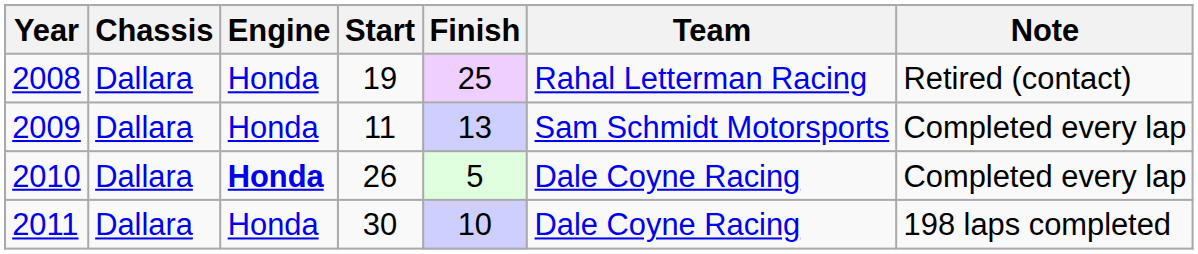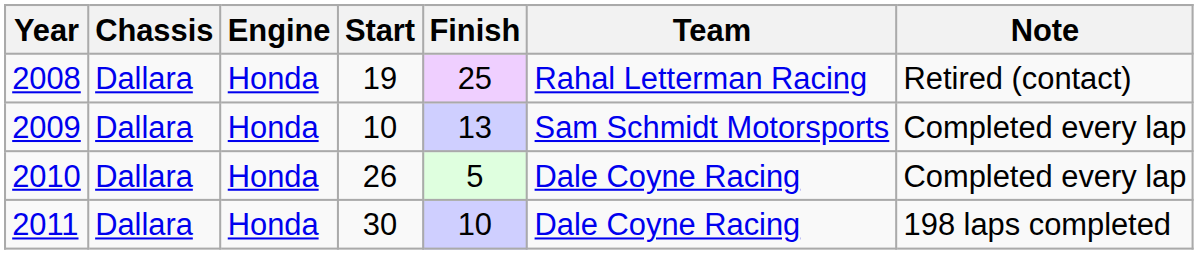 <table class="wikitable" style="font-size: 95%;">
 <tr>
 <th>Year</th>
 <th>Chassis</th>
 <th>Engine</th>
 <th>Start</th>
 <th>Finish</th>
 <th>Team</th>
 <th>Note</th>
 </tr>
 <tr>
 <td><a href='#'>2008</a></td>
 <td><a href='#'>Dallara</a></td>
 <td><a href='#'>Honda</a></td>
 <td align=center>19</td>
 <td align=center style="background:#efcfff;">25</td>
 <td nowrap><a href='#'>Rahal Letterman Racing</a></td>
 <td>Retired (contact)</td>
 </tr>
 <tr>
 <td><a href='#'>2009</a></td>
 <td><a href='#'>Dallara</a></td>
 <td><a href='#'>Honda</a></td>
-<td align=center>11</td>
+<td align=center>10</td>
 <td align=center style="background:#cfcfff;">13</td>
 <td nowrap><a href='#'>Sam Schmidt Motorsports</a></td>
 <td>Completed every lap</td>
 </tr>
 <tr>
 <td><a href='#'>2010</a></td>
 <td><a href='#'>Dallara</a></td>
-<td><strong><a href='#'>Honda</a></strong></td>
+<td><a href='#'>Honda</a></td>
 <td align=center>26</td>
 <td align=center style="background:#dfffdf;">5</td>
 <td nowrap><a href='#'>Dale Coyne Racing</a></td>
 <td>Completed every lap</td>
 </tr>
 <tr>
 <td><a href='#'>2011</a></td>
 <td><a href='#'>Dallara</a></td>
 <td><a href='#'>Honda</a></td>
 <td align=center>30</td>
 <td align=center style="background:#cfcfff;">10</td>
 <td nowrap><a href='#'>Dale Coyne Racing</a></td>
 <td>198 laps completed</td>
 </tr>
 </table>
